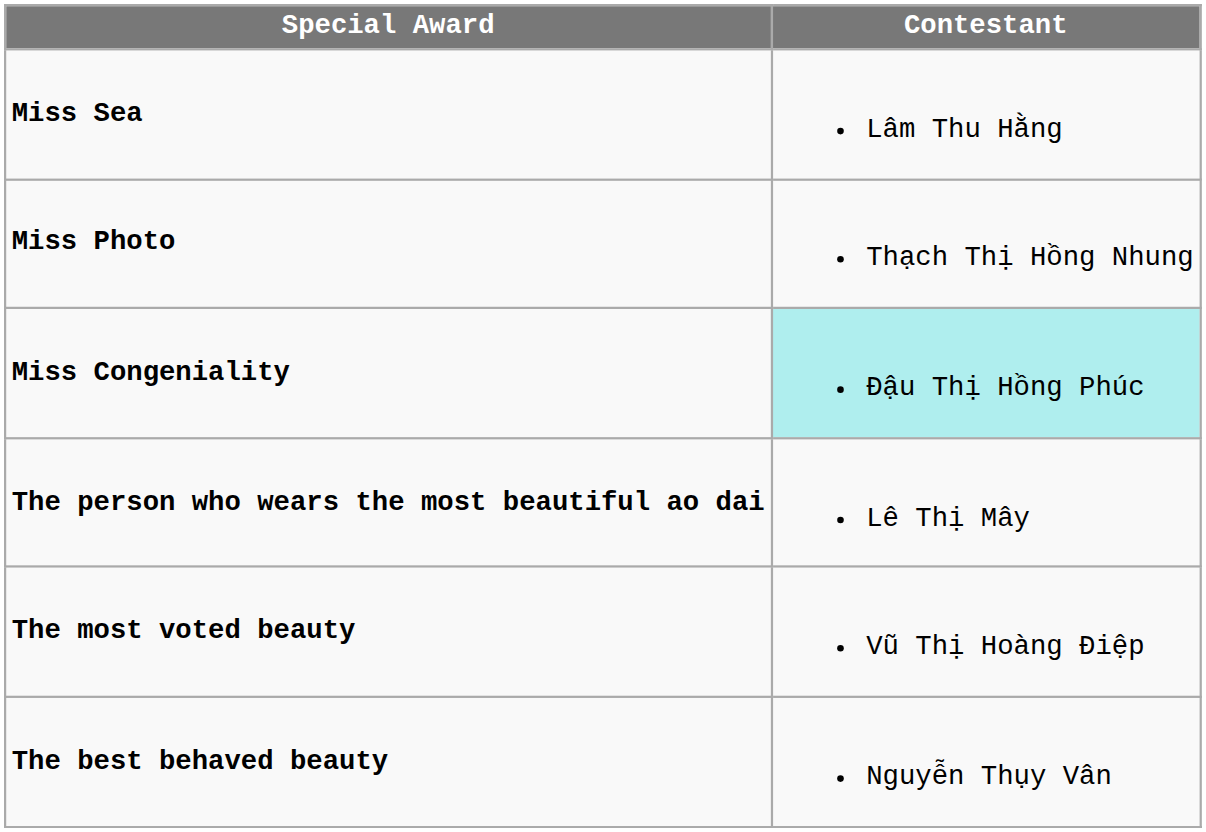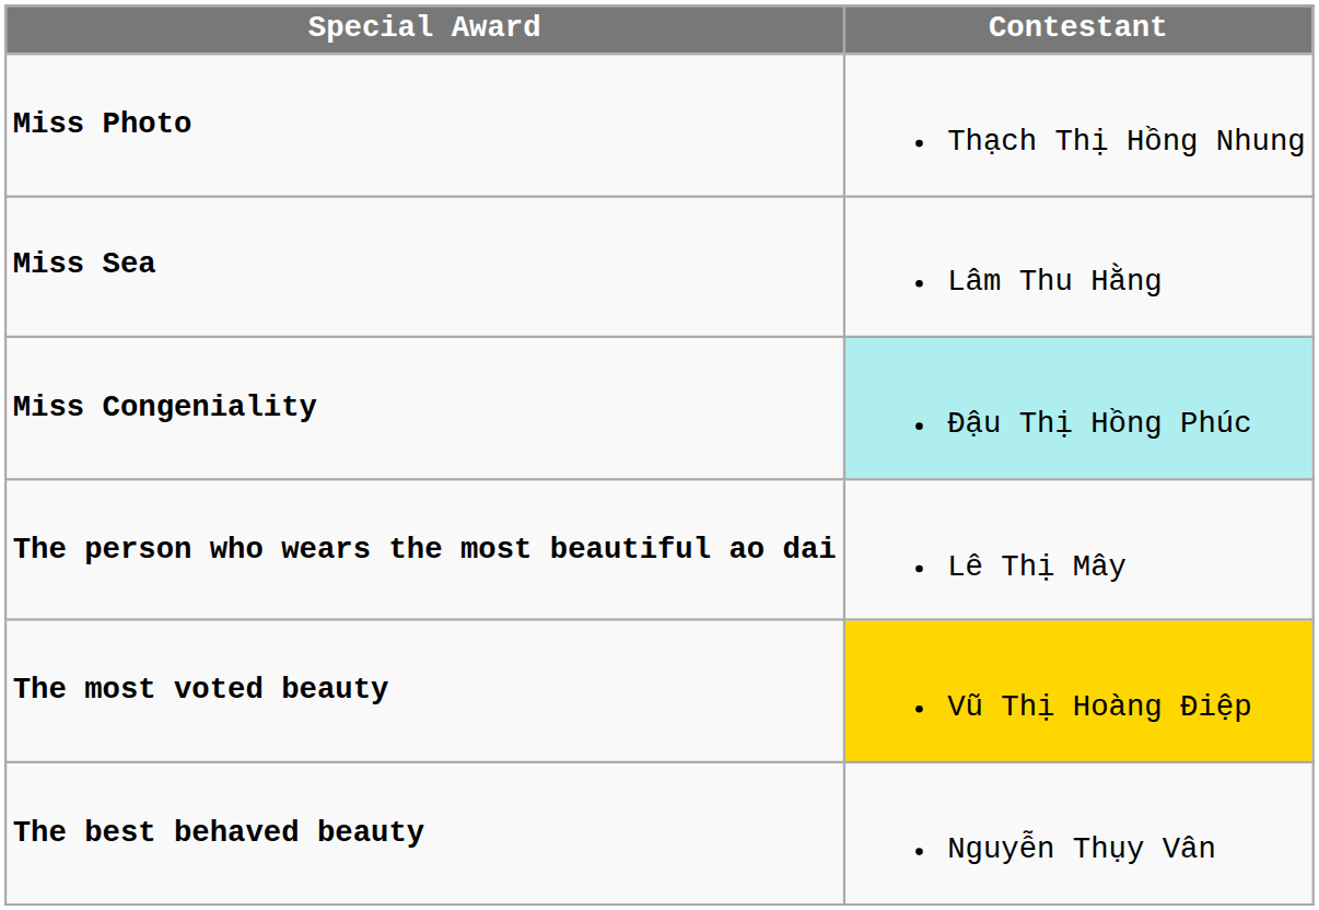 <table class="wikitable sortable" style="font-size: 95%;">
 <tr>
 <th style="background-color:#787878;color:#FFFFFF;">Special Award</th>
 <th style="background-color:#787878;color:#FFFFFF;">Contestant</th>
 </tr>
 <tr>
+<td><strong>Miss Photo</strong></td>
+<td><br><ul><li>Thạch Thị Hồng Nhung</li></ul></td>
+</tr>
+<tr>
 <td><strong>Miss Sea</strong></td>
 <td><br><ul><li>Lâm Thu Hằng</li></ul></td>
-</tr>
-<tr>
-<td><strong>Miss Photo</strong></td>
-<td><br><ul><li>Thạch Thị Hồng Nhung</li></ul></td>
 </tr>
 <tr>
 <td><strong>Miss Congeniality</strong></td>
 <td style="background: paleturquoise;"><br><ul><li>Đậu Thị Hồng Phúc</li></ul></td>
 </tr>
 <tr>
 <td><strong>The person who wears the most beautiful ao dai</strong></td>
 <td><br><ul><li>Lê Thị Mây</li></ul></td>
 </tr>
 <tr>
 <td><strong>The most voted beauty</strong></td>
-<td><br><ul><li>Vũ Thị Hoàng Điệp</li></ul></td>
+<td style="background: gold;"><br><ul><li>Vũ Thị Hoàng Điệp</li></ul></td>
 </tr>
 <tr>
 <td><strong>The best behaved beauty</strong></td>
 <td><br><ul><li>Nguyễn Thụy Vân</li></ul></td>
 </tr>
 <tr>
 </tr>
 </table>
